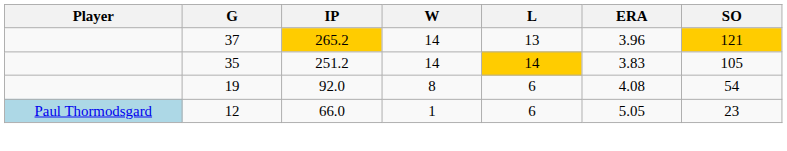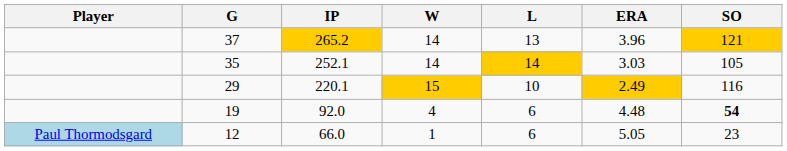 <table class="wikitable sortable">
 <tr>
 <th bgcolor="#DDDDFF" width="16%">Player</th>
 <th bgcolor="#DDDDFF" width="9%">G</th>
 <th bgcolor="#DDDDFF" width="9%">IP</th>
 <th bgcolor="#DDDDFF" width="9%">W</th>
 <th bgcolor="#DDDDFF" width="9%">L</th>
 <th bgcolor="#DDDDFF" width="9%">ERA</th>
 <th bgcolor="#DDDDFF" width="9%">SO</th>
 </tr>
 <tr align="center">
 <td></td>
 <td>37</td>
 <td bgcolor="#FFCC00">265.2</td>
 <td>14</td>
 <td>13</td>
 <td>3.96</td>
 <td bgcolor="#FFCC00">121</td>
 </tr>
 <tr align="center">
 <td></td>
 <td>35</td>
-<td>251.2</td>
+<td>252.1</td>
 <td>14</td>
 <td bgcolor="#FFCC00">14</td>
-<td>3.83</td>
+<td>3.03</td>
 <td>105</td>
+</tr>
+<tr align="center">
+<td></td>
+<td>29</td>
+<td>220.1</td>
+<td bgcolor="#FFCC00">15</td>
+<td>10</td>
+<td bgcolor="#FFCC00">2.49</td>
+<td>116</td>
 </tr>
 <tr align="center">
 <td></td>
 <td>19</td>
 <td>92.0</td>
-<td>8</td>
+<td>4</td>
 <td>6</td>
-<td>4.08</td>
-<td>54</td>
+<td>4.48</td>
+<td><strong>54</strong></td>
 </tr>
 <tr align="center">
 <td style="background: lightblue;"><a href='#'>Paul Thormodsgard</a></td>
 <td>12</td>
 <td>66.0</td>
 <td>1</td>
 <td>6</td>
 <td>5.05</td>
 <td>23</td>
 </tr>
 </table>
